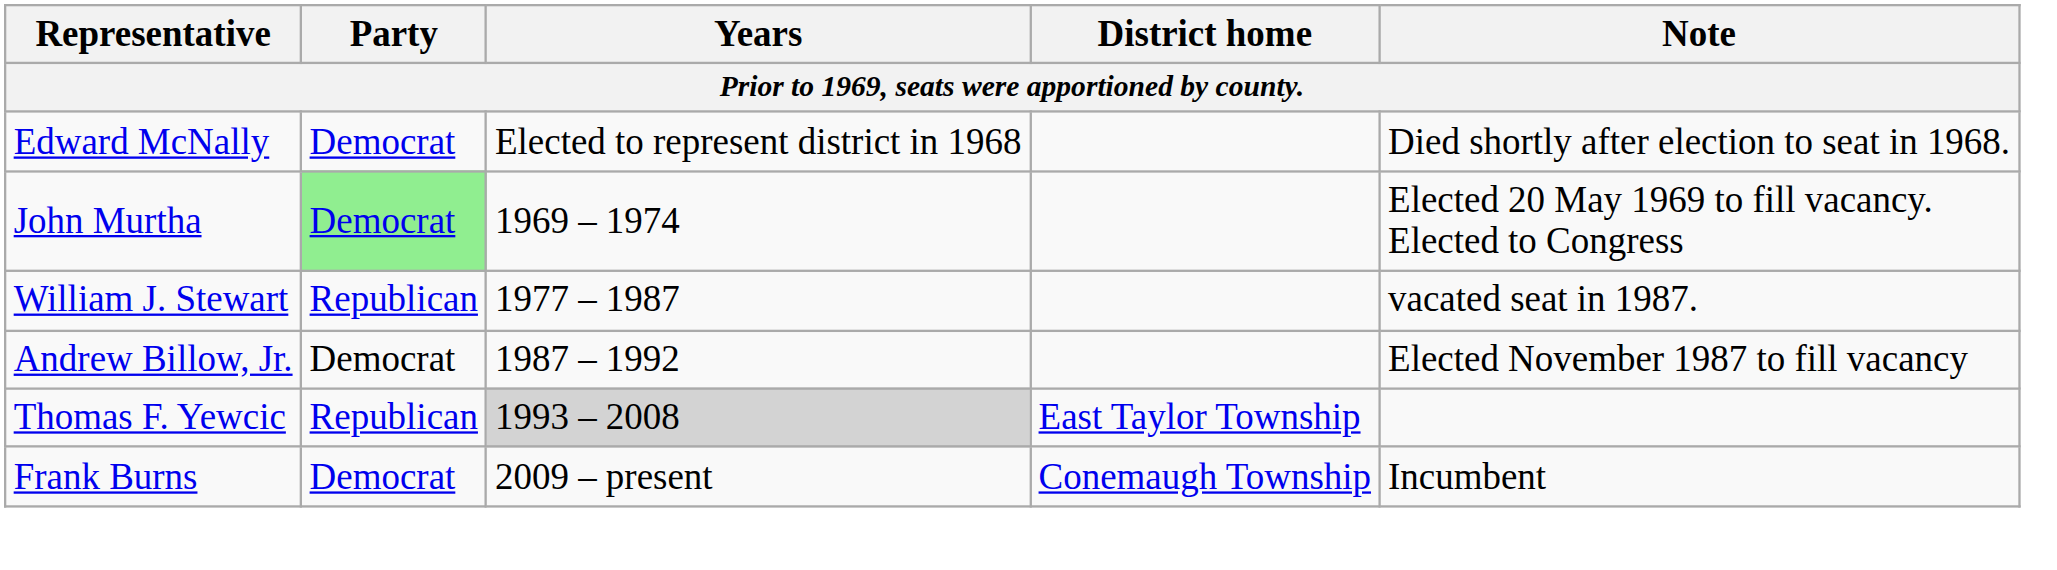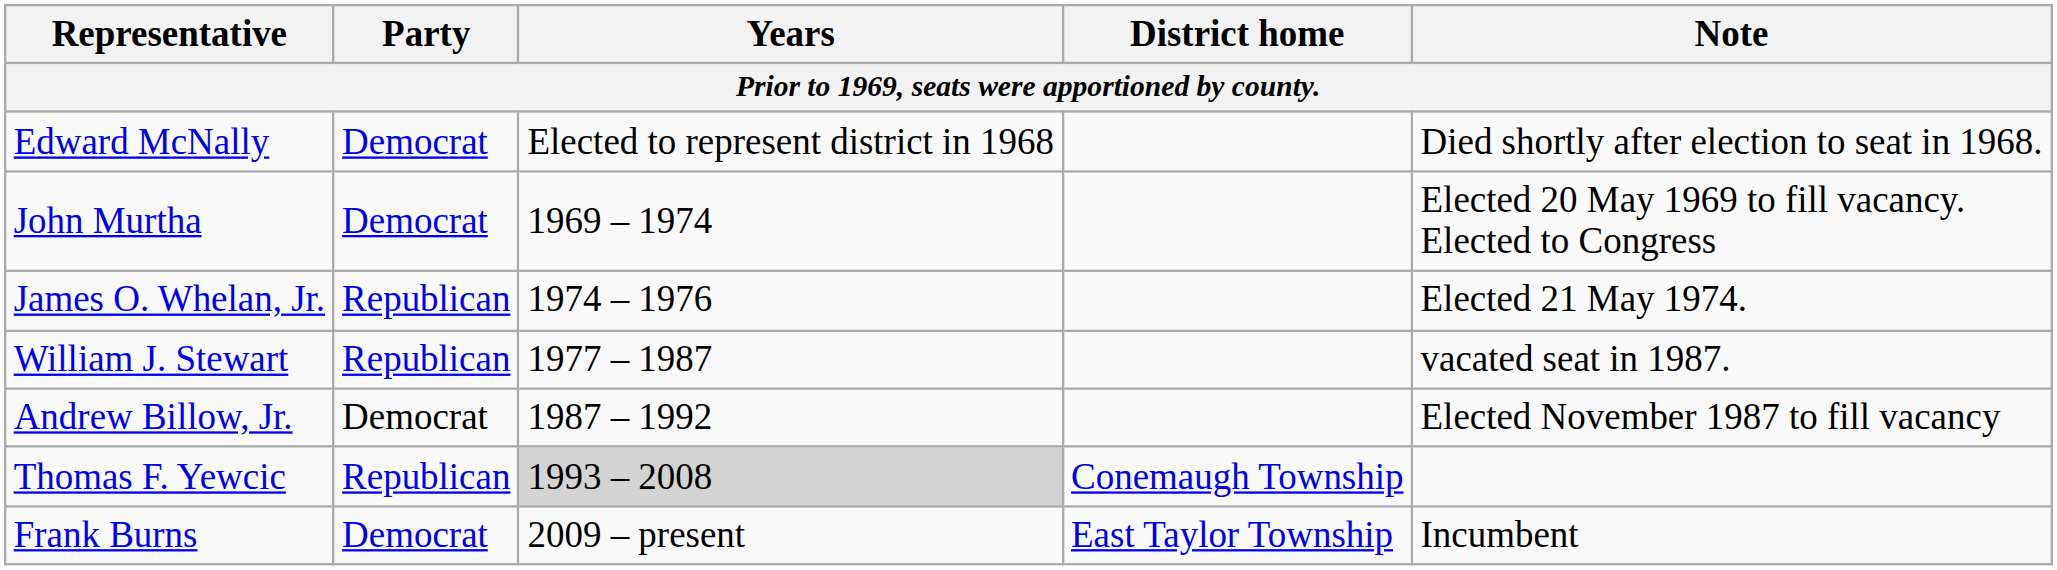 <table class=wikitable>
 <tr valign=bottom>
 <th>Representative</th>
 <th>Party</th>
 <th>Years</th>
 <th>District home</th>
 <th>Note</th>
 </tr>
 <tr>
 <th colspan=5 style="font-size: 80%;"><em>Prior to 1969, seats were apportioned by county.</em></th>
 </tr>
 <tr>
 <td><a href='#'>Edward McNally</a></td>
 <td><a href='#'>Democrat</a></td>
 <td>Elected to represent district in 1968</td>
 <td></td>
 <td>Died shortly after election to seat in 1968.</td>
 </tr>
 <tr>
 <td><a href='#'>John Murtha</a></td>
-<td style="background: lightgreen;"><a href='#'>Democrat</a></td>
+<td><a href='#'>Democrat</a></td>
 <td>1969 – 1974</td>
 <td></td>
 <td>Elected 20 May 1969 to fill vacancy.<br>Elected to Congress</td>
+</tr>
+<tr>
+<td><a href='#'>James O. Whelan, Jr.</a></td>
+<td><a href='#'>Republican</a></td>
+<td>1974 – 1976</td>
+<td></td>
+<td>Elected 21 May 1974.</td>
 </tr>
 <tr>
 <td><a href='#'>William J. Stewart</a></td>
 <td><a href='#'>Republican</a></td>
 <td>1977 – 1987</td>
 <td></td>
 <td>vacated seat in 1987.</td>
 </tr>
 <tr>
 <td><a href='#'>Andrew Billow, Jr.</a></td>
 <td>Democrat</td>
 <td>1987 – 1992</td>
 <td></td>
 <td>Elected November 1987 to fill vacancy</td>
 </tr>
 <tr>
 <td><a href='#'>Thomas F. Yewcic</a></td>
 <td><a href='#'>Republican</a></td>
 <td style="background: lightgrey;">1993 – 2008</td>
-<td><a href='#'>East Taylor Township</a></td>
+<td><a href='#'>Conemaugh Township</a></td>
 <td></td>
 </tr>
 <tr>
 <td><a href='#'>Frank Burns</a></td>
 <td><a href='#'>Democrat</a></td>
 <td>2009 – present</td>
-<td><a href='#'>Conemaugh Township</a></td>
+<td><a href='#'>East Taylor Township</a></td>
 <td>Incumbent</td>
 </tr>
 </table>
